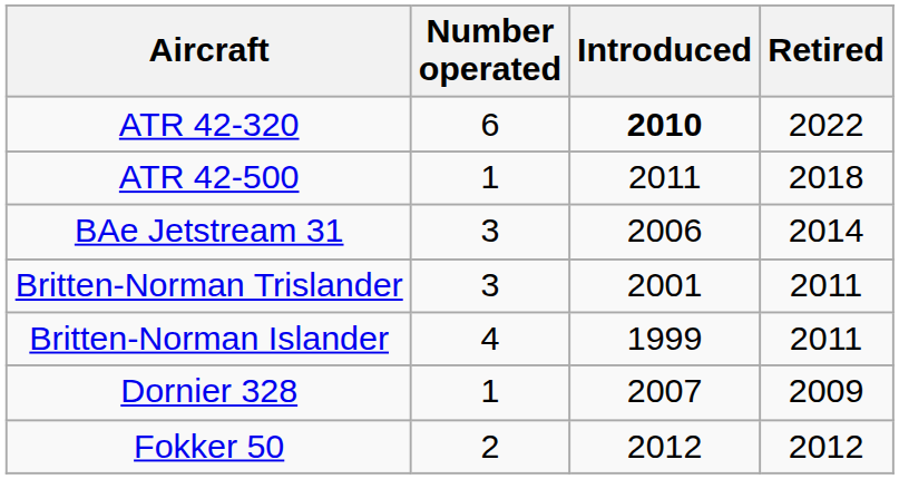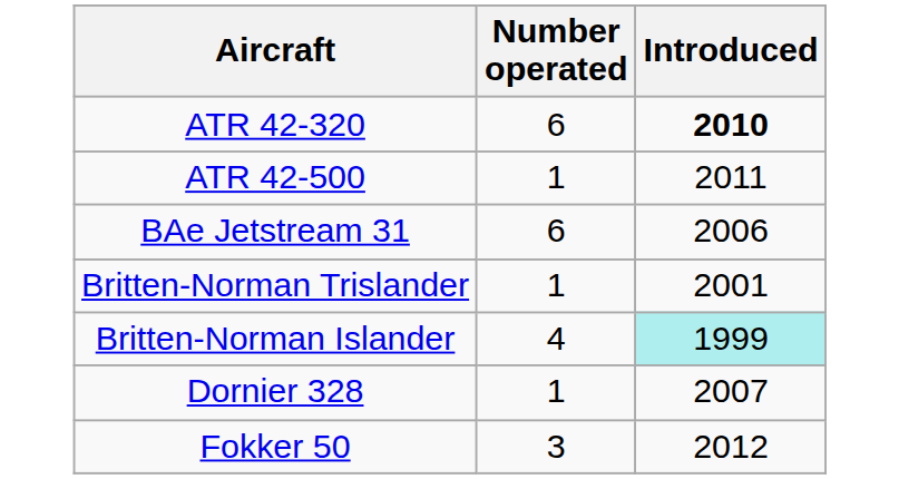 <table class="wikitable" style="margin:1em auto; text-align:center;">
 <tr>
 <th>Aircraft</th>
 <th style="width:25px;">Number operated</th>
 <th>Introduced</th>
-<th>Retired</th>
 </tr>
 <tr>
 <td><a href='#'>ATR 42-320</a></td>
 <td align=center>6</td>
 <td align=center><strong>2010</strong></td>
-<td align=center>2022</td>
 </tr>
 <tr>
 <td><a href='#'>ATR 42-500</a></td>
 <td align=center>1</td>
 <td align=center>2011</td>
-<td align=center>2018</td>
 </tr>
 <tr>
 <td><a href='#'>BAe Jetstream 31</a></td>
-<td align=center>3</td>
+<td align=center>6</td>
 <td align=center>2006</td>
-<td align=center>2014</td>
 </tr>
 <tr>
 <td><a href='#'>Britten-Norman Trislander</a></td>
-<td align=center>3</td>
+<td align=center>1</td>
 <td align=center>2001</td>
-<td align=center>2011</td>
 </tr>
 <tr>
 <td><a href='#'>Britten-Norman Islander</a></td>
 <td align=center>4</td>
-<td align=center>1999</td>
-<td align=center>2011</td>
+<td align=center style="background: paleturquoise;">1999</td>
 </tr>
 <tr>
 <td><a href='#'>Dornier 328</a></td>
 <td align=center>1</td>
 <td align=center>2007</td>
-<td align=center>2009</td>
 </tr>
 <tr>
 <td><a href='#'>Fokker 50</a></td>
-<td align=center>2</td>
-<td align=center>2012</td>
+<td align=center>3</td>
 <td align=center>2012</td>
 </tr>
 </table>
